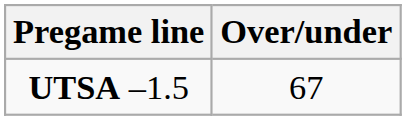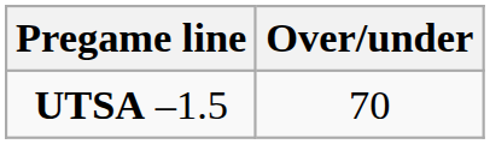 <table class="wikitable">
 <tr align="center">
 <th style=>Pregame line</th>
 <th style=>Over/under</th>
 </tr>
 <tr align="center">
 <td><strong>UTSA</strong> –1.5</td>
-<td>67</td>
+<td>70</td>
 </tr>
 </table>
